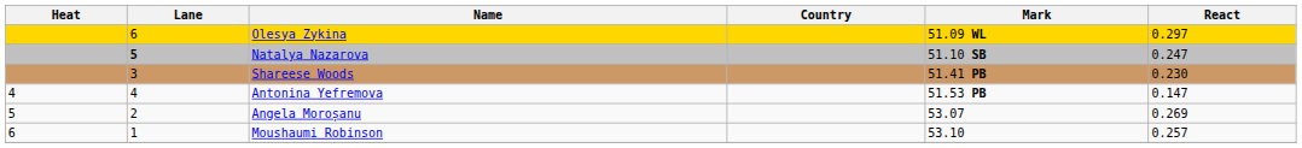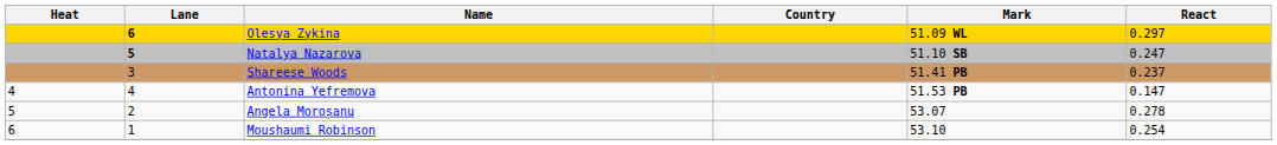 <table class="wikitable" width=70%>
 <tr>
 <th>Heat</th>
 <th>Lane</th>
 <th>Name</th>
 <th>Country</th>
 <th>Mark</th>
 <th>React</th>
 </tr>
 <tr bgcolor=gold>
 <td></td>
-<td>6</td>
+<td><strong>6</strong></td>
 <td><a href='#'>Olesya Zykina</a></td>
 <td></td>
 <td>51.09 <strong>WL</strong></td>
 <td>0.297</td>
 </tr>
 <tr bgcolor=silver>
 <td></td>
 <td><strong>5</strong></td>
 <td><a href='#'>Natalya Nazarova</a></td>
 <td></td>
 <td>51.10 <strong>SB</strong></td>
 <td>0.247</td>
 </tr>
 <tr bgcolor=cc9966>
 <td></td>
 <td>3</td>
 <td><a href='#'>Shareese Woods</a></td>
 <td></td>
 <td>51.41 <strong>PB</strong></td>
-<td>0.230</td>
+<td>0.237</td>
 </tr>
 <tr>
 <td>4</td>
 <td>4</td>
 <td><a href='#'>Antonina Yefremova</a></td>
 <td></td>
 <td>51.53 <strong>PB</strong></td>
 <td>0.147</td>
 </tr>
 <tr>
 <td>5</td>
 <td>2</td>
 <td><a href='#'>Angela Moroșanu</a></td>
 <td></td>
 <td>53.07</td>
-<td>0.269</td>
+<td>0.278</td>
 </tr>
 <tr>
 <td>6</td>
 <td>1</td>
 <td><a href='#'>Moushaumi Robinson</a></td>
 <td></td>
 <td>53.10</td>
-<td>0.257</td>
+<td>0.254</td>
 </tr>
 <tr>
 </tr>
 </table>
